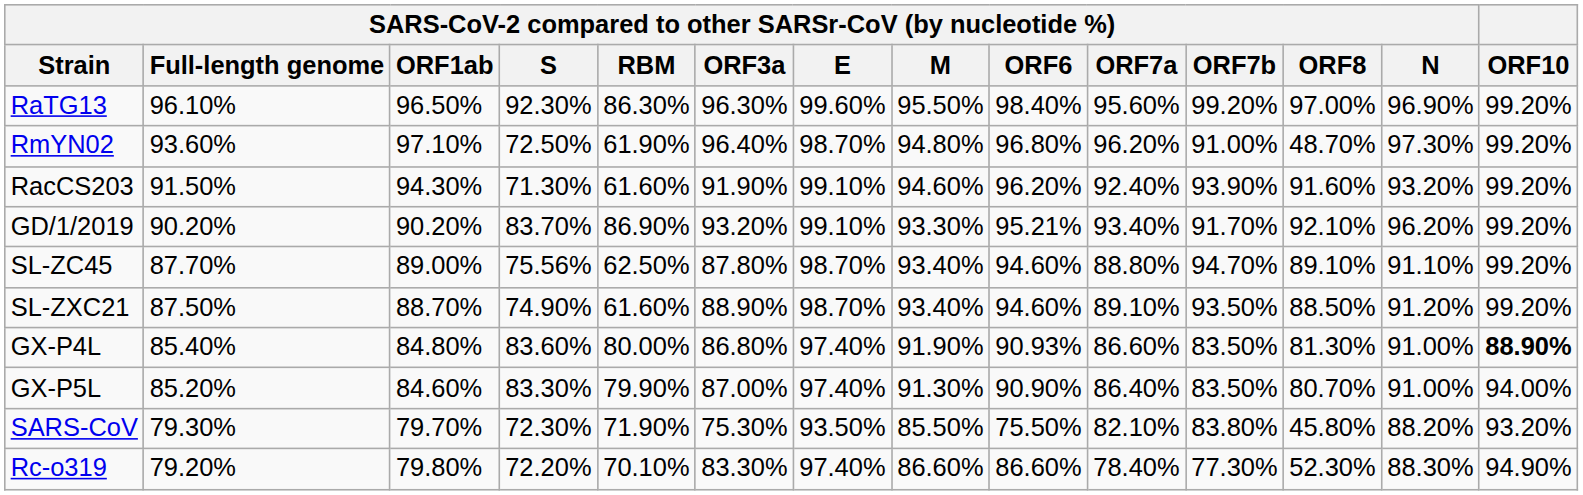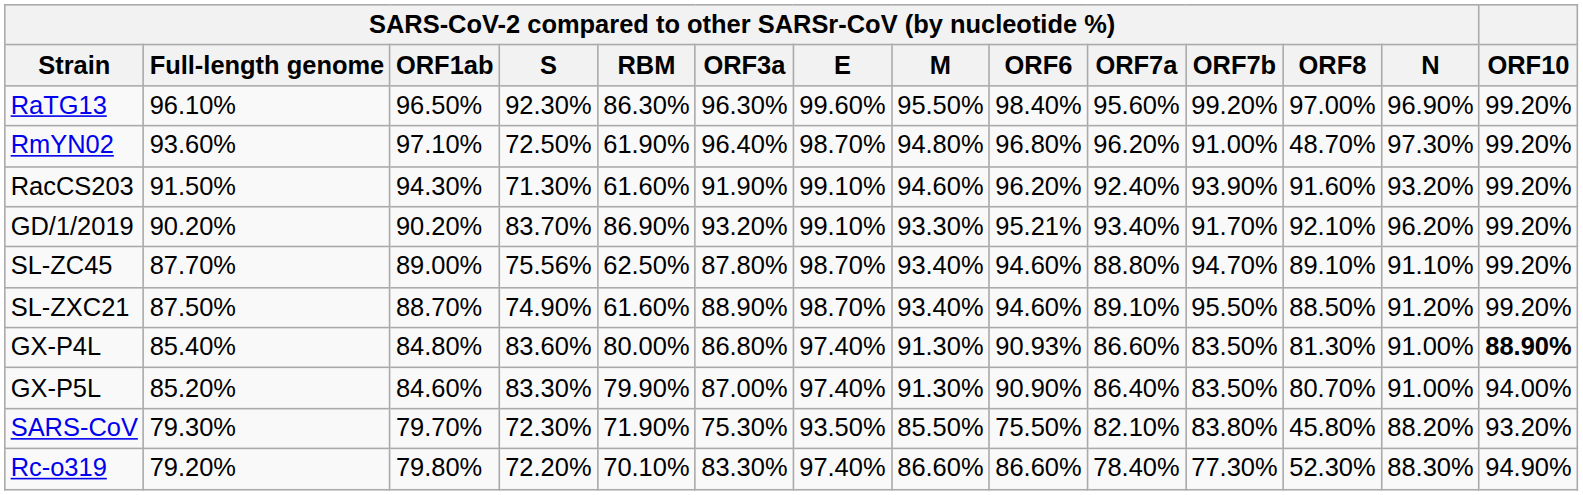 <table class="wikitable sortable  mw-collapsible mw-collapsed">
 <tr>
 <th colspan="13">SARS-CoV-2 compared to other SARSr-CoV (by nucleotide %)</th>
 <th></th>
 </tr>
 <tr>
 <th>Strain</th>
 <th>Full-length genome</th>
 <th>ORF1ab</th>
 <th>S</th>
 <th>RBM</th>
 <th>ORF3a</th>
 <th>E</th>
 <th>M</th>
 <th>ORF6</th>
 <th>ORF7a</th>
 <th>ORF7b</th>
 <th>ORF8</th>
 <th>N</th>
 <th>ORF10</th>
 </tr>
 <tr>
 <td><a href='#'>RaTG13</a></td>
 <td>96.10%</td>
 <td>96.50%</td>
 <td>92.30%</td>
 <td>86.30%</td>
 <td>96.30%</td>
 <td>99.60%</td>
 <td>95.50%</td>
 <td>98.40%</td>
 <td>95.60%</td>
 <td>99.20%</td>
 <td>97.00%</td>
 <td>96.90%</td>
 <td>99.20%</td>
 </tr>
 <tr>
 <td><a href='#'>RmYN02</a></td>
 <td>93.60%</td>
 <td>97.10%</td>
 <td>72.50%</td>
 <td>61.90%</td>
 <td>96.40%</td>
 <td>98.70%</td>
 <td>94.80%</td>
 <td>96.80%</td>
 <td>96.20%</td>
 <td>91.00%</td>
 <td>48.70%</td>
 <td>97.30%</td>
 <td>99.20%</td>
 </tr>
 <tr>
 <td>RacCS203</td>
 <td>91.50%</td>
 <td>94.30%</td>
 <td>71.30%</td>
 <td>61.60%</td>
 <td>91.90%</td>
 <td>99.10%</td>
 <td>94.60%</td>
 <td>96.20%</td>
 <td>92.40%</td>
 <td>93.90%</td>
 <td>91.60%</td>
 <td>93.20%</td>
 <td>99.20%</td>
 </tr>
 <tr>
 <td>GD/1/2019</td>
 <td>90.20%</td>
 <td>90.20%</td>
 <td>83.70%</td>
 <td>86.90%</td>
 <td>93.20%</td>
 <td>99.10%</td>
 <td>93.30%</td>
 <td>95.21%</td>
 <td>93.40%</td>
 <td>91.70%</td>
 <td>92.10%</td>
 <td>96.20%</td>
 <td>99.20%</td>
 </tr>
 <tr>
 <td>SL-ZC45</td>
 <td>87.70%</td>
 <td>89.00%</td>
 <td>75.56%</td>
 <td>62.50%</td>
 <td>87.80%</td>
 <td>98.70%</td>
 <td>93.40%</td>
 <td>94.60%</td>
 <td>88.80%</td>
 <td>94.70%</td>
 <td>89.10%</td>
 <td>91.10%</td>
 <td>99.20%</td>
 </tr>
 <tr>
 <td>SL-ZXC21</td>
 <td>87.50%</td>
 <td>88.70%</td>
 <td>74.90%</td>
 <td>61.60%</td>
 <td>88.90%</td>
 <td>98.70%</td>
 <td>93.40%</td>
 <td>94.60%</td>
 <td>89.10%</td>
-<td>93.50%</td>
+<td>95.50%</td>
 <td>88.50%</td>
 <td>91.20%</td>
 <td>99.20%</td>
 </tr>
 <tr>
 <td>GX-P4L</td>
 <td>85.40%</td>
 <td>84.80%</td>
 <td>83.60%</td>
 <td>80.00%</td>
 <td>86.80%</td>
 <td>97.40%</td>
-<td>91.90%</td>
+<td>91.30%</td>
 <td>90.93%</td>
 <td>86.60%</td>
 <td>83.50%</td>
 <td>81.30%</td>
 <td>91.00%</td>
 <td><strong>88.90%</strong></td>
 </tr>
 <tr>
 <td>GX-P5L</td>
 <td>85.20%</td>
 <td>84.60%</td>
 <td>83.30%</td>
 <td>79.90%</td>
 <td>87.00%</td>
 <td>97.40%</td>
 <td>91.30%</td>
 <td>90.90%</td>
 <td>86.40%</td>
 <td>83.50%</td>
 <td>80.70%</td>
 <td>91.00%</td>
 <td>94.00%</td>
 </tr>
 <tr>
 <td><a href='#'>SARS-CoV</a></td>
 <td>79.30%</td>
 <td>79.70%</td>
 <td>72.30%</td>
 <td>71.90%</td>
 <td>75.30%</td>
 <td>93.50%</td>
 <td>85.50%</td>
 <td>75.50%</td>
 <td>82.10%</td>
 <td>83.80%</td>
 <td>45.80%</td>
 <td>88.20%</td>
 <td>93.20%</td>
 </tr>
 <tr>
 <td><a href='#'>Rc-o319</a></td>
 <td>79.20%</td>
 <td>79.80%</td>
 <td>72.20%</td>
 <td>70.10%</td>
 <td>83.30%</td>
 <td>97.40%</td>
 <td>86.60%</td>
 <td>86.60%</td>
 <td>78.40%</td>
 <td>77.30%</td>
 <td>52.30%</td>
 <td>88.30%</td>
 <td>94.90%</td>
 </tr>
 </table>
